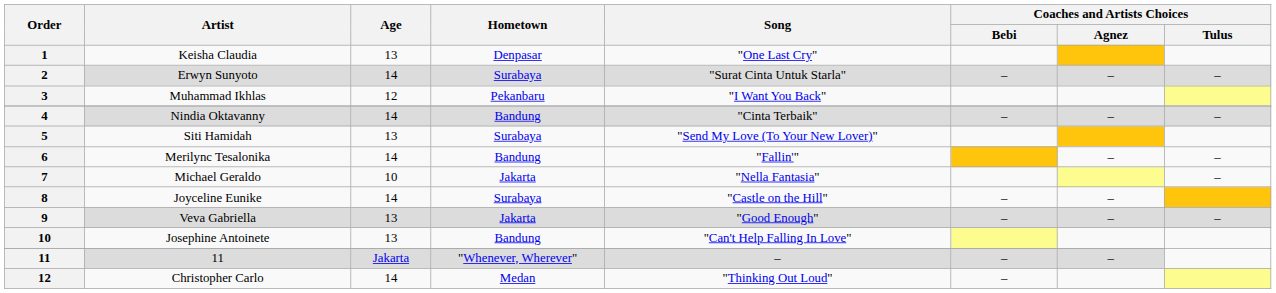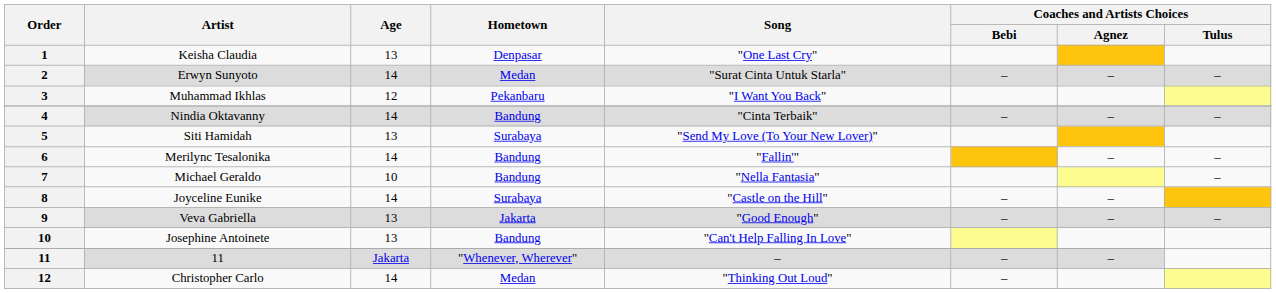 <table class="wikitable" style="text-align:center; width:100%;">
 <tr>
 <th rowspan="2" scope="col" style="width:06%;">Order</th>
 <th rowspan="2" scope="col" style="width:20%;">Artist</th>
 <th rowspan="2" scope="col" style="width:06%;">Age</th>
 <th rowspan="2" scope="col" style="width:13%;">Hometown</th>
 <th rowspan="2" scope="col" style="width:26%;">Song</th>
 <th colspan="3" scope="col" style="width:40%;">Coaches and Artists Choices</th>
 </tr>
 <tr>
 <th style="width:08%;">Bebi</th>
 <th style="width:08%;">Agnez</th>
 <th style="width:08%;">Tulus</th>
 </tr>
 <tr>
 <th>1</th>
 <td>Keisha Claudia</td>
 <td>13</td>
 <td><a href='#'>Denpasar</a></td>
 <td>"<a href='#'>One Last Cry</a>"</td>
 <td></td>
 <td style="background:#ffc40c"><strong></strong></td>
 <td></td>
 </tr>
 <tr style="background:#dcdcdc;">
 <th>2</th>
 <td>Erwyn Sunyoto</td>
 <td>14</td>
-<td><a href='#'>Surabaya</a></td>
+<td><a href='#'>Medan</a></td>
 <td>"Surat Cinta Untuk Starla"</td>
 <td>–</td>
 <td>–</td>
 <td>–</td>
 </tr>
 <tr>
 <th>3</th>
 <td>Muhammad Ikhlas</td>
 <td>12</td>
 <td><a href='#'>Pekanbaru</a></td>
 <td>"<a href='#'>I Want You Back</a>"</td>
 <td><strong></strong></td>
 <td><strong></strong></td>
 <td style="background:#fdfc8f"><strong></strong></td>
 </tr>
 <tr>
 </tr>
 <tr style="background:#dcdcdc;">
 <th>4</th>
 <td>Nindia Oktavanny</td>
 <td>14</td>
 <td><a href='#'>Bandung</a></td>
 <td>"Cinta Terbaik"</td>
 <td>–</td>
 <td>–</td>
 <td>–</td>
 </tr>
 <tr>
 <th>5</th>
 <td>Siti Hamidah</td>
 <td>13</td>
 <td><a href='#'>Surabaya</a></td>
 <td>"<a href='#'>Send My Love (To Your New Lover)</a>"</td>
 <td></td>
 <td style="background:#ffc40c"><strong></strong></td>
 <td></td>
 </tr>
 <tr>
 <th>6</th>
 <td>Merilync Tesalonika</td>
 <td>14</td>
 <td><a href='#'>Bandung</a></td>
 <td>"<a href='#'>Fallin'</a>"</td>
 <td style="background:#ffc40c"><strong></strong></td>
 <td>–</td>
 <td>–</td>
 </tr>
 <tr>
 <th>7</th>
 <td>Michael Geraldo</td>
 <td>10</td>
-<td><a href='#'>Jakarta</a></td>
+<td><a href='#'>Bandung</a></td>
 <td>"<a href='#'>Nella Fantasia</a>"</td>
 <td><strong></strong></td>
 <td style="background:#fdfc8f"><strong></strong></td>
 <td>–</td>
 </tr>
 <tr>
 <th>8</th>
 <td>Joyceline Eunike</td>
 <td>14</td>
 <td><a href='#'>Surabaya</a></td>
 <td>"<a href='#'>Castle on the Hill</a>"</td>
 <td>–</td>
 <td>–</td>
 <td style="background:#ffc40c"><strong></strong></td>
 </tr>
 <tr style="background:#dcdcdc;">
 <th>9</th>
 <td>Veva Gabriella</td>
 <td>13</td>
 <td><a href='#'>Jakarta</a></td>
 <td>"<a href='#'>Good Enough</a>"</td>
 <td>–</td>
 <td>–</td>
 <td>–</td>
 </tr>
 <tr>
 <th>10</th>
 <td>Josephine Antoinete</td>
 <td>13</td>
 <td><a href='#'>Bandung</a></td>
 <td>"<a href='#'>Can't Help Falling In Love</a>"</td>
 <td style="background:#fdfc8f"><strong></strong></td>
 <td><strong></strong></td>
 <td><strong></strong></td>
 </tr>
 <tr>
 </tr>
 <tr style="background:#dcdcdc;">
 <th>11</th>
 <td>11</td>
 <td><a href='#'>Jakarta</a></td>
 <td>"<a href='#'>Whenever, Wherever</a>"</td>
 <td>–</td>
 <td>–</td>
 <td>–</td>
 </tr>
 <tr>
 <th>12</th>
 <td>Christopher Carlo</td>
 <td>14</td>
 <td><a href='#'>Medan</a></td>
 <td>"<a href='#'>Thinking Out Loud</a>"</td>
 <td>–</td>
 <td><strong></strong></td>
 <td style="background:#fdfc8f"><strong></strong></td>
 </tr>
 </table>
